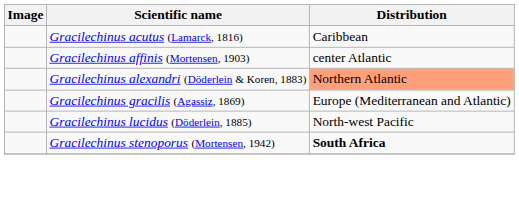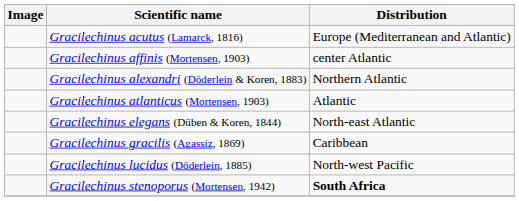 <table class="wikitable">
 <tr>
 <th>Image</th>
 <th>Scientific name</th>
 <th>Distribution</th>
 </tr>
 <tr>
 <td></td>
 <td><em><a href='#'>Gracilechinus acutus</a></em> <small>(<a href='#'>Lamarck</a>, 1816)</small></td>
-<td>Caribbean</td>
+<td>Europe (Mediterranean and Atlantic)</td>
 </tr>
 <tr>
 <td></td>
 <td><em><a href='#'>Gracilechinus affinis</a></em> <small>(<a href='#'>Mortensen</a>, 1903)</small></td>
 <td>center Atlantic</td>
 </tr>
 <tr>
 <td></td>
 <td><em><a href='#'>Gracilechinus alexandri</a></em> <small>(<a href='#'>Döderlein</a> & Koren, 1883)</small></td>
-<td style="background: lightsalmon;">Northern Atlantic</td>
+<td>Northern Atlantic</td>
+</tr>
+<tr>
+<td></td>
+<td><em><a href='#'>Gracilechinus atlanticus</a></em> <small>(<a href='#'>Mortensen</a>, 1903)</small></td>
+<td>Atlantic</td>
+</tr>
+<tr>
+<td></td>
+<td><em><a href='#'>Gracilechinus elegans</a></em> <small>(Düben & Koren, 1844)</small></td>
+<td>North-east Atlantic</td>
 </tr>
 <tr>
 <td></td>
 <td><em><a href='#'>Gracilechinus gracilis</a></em> <small>(<a href='#'>Agassiz</a>, 1869)</small></td>
-<td>Europe (Mediterranean and Atlantic)</td>
+<td>Caribbean</td>
 </tr>
 <tr>
 <td></td>
 <td><em><a href='#'>Gracilechinus lucidus</a></em> <small>(<a href='#'>Döderlein</a>, 1885)</small></td>
 <td>North-west Pacific</td>
 </tr>
 <tr>
 <td></td>
 <td><em><a href='#'>Gracilechinus stenoporus</a></em> <small>(<a href='#'>Mortensen</a>, 1942)</small></td>
 <td><strong>South Africa</strong></td>
 </tr>
 <tr>
 </tr>
 </table>
